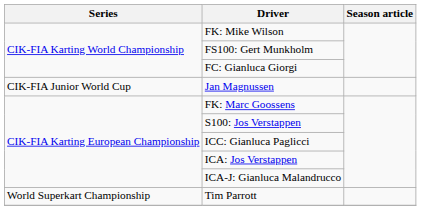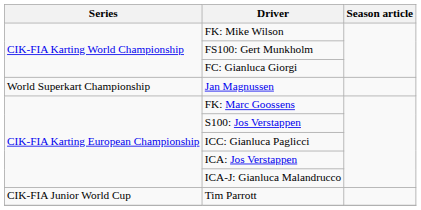 <table class="wikitable" style="font-size: 87%;">
 <tr>
 <th>Series</th>
 <th>Driver</th>
 <th>Season article</th>
 </tr>
 <tr>
 <td rowspan=3><a href='#'>CIK-FIA Karting World Championship</a></td>
 <td>FK:  Mike Wilson</td>
 <td rowspan=3></td>
 </tr>
 <tr>
 <td>FS100:  Gert Munkholm</td>
 </tr>
 <tr>
 <td>FC:  Gianluca Giorgi</td>
 </tr>
 <tr>
-<td>CIK-FIA Junior World Cup</td>
+<td>World Superkart Championship</td>
 <td> <a href='#'>Jan Magnussen</a></td>
 <td></td>
 </tr>
 <tr>
 <td rowspan=5><a href='#'>CIK-FIA Karting European Championship</a></td>
 <td>FK:  <a href='#'>Marc Goossens</a></td>
 <td rowspan=5></td>
 </tr>
 <tr>
 <td>S100:  <a href='#'>Jos Verstappen</a></td>
 </tr>
 <tr>
 <td>ICC:  Gianluca Paglicci</td>
 </tr>
 <tr>
 <td>ICA:  <a href='#'>Jos Verstappen</a></td>
 </tr>
 <tr>
 <td>ICA-J:  Gianluca Malandrucco</td>
 </tr>
 <tr>
-<td>World Superkart Championship</td>
+<td>CIK-FIA Junior World Cup</td>
 <td> Tim Parrott</td>
 <td></td>
 </tr>
 <tr>
 </tr>
 </table>
